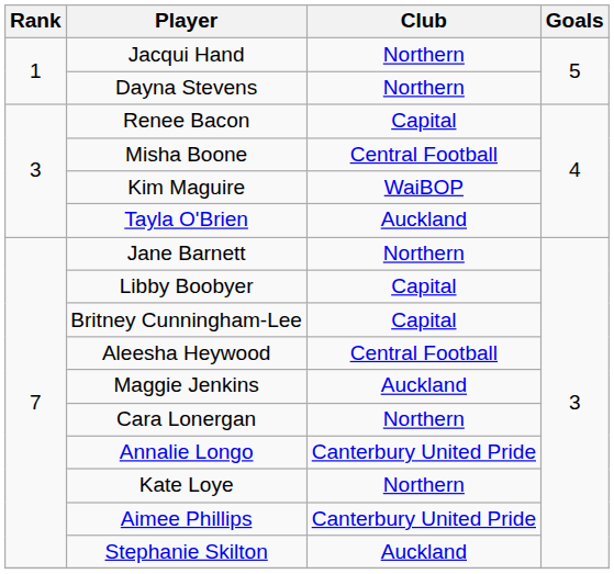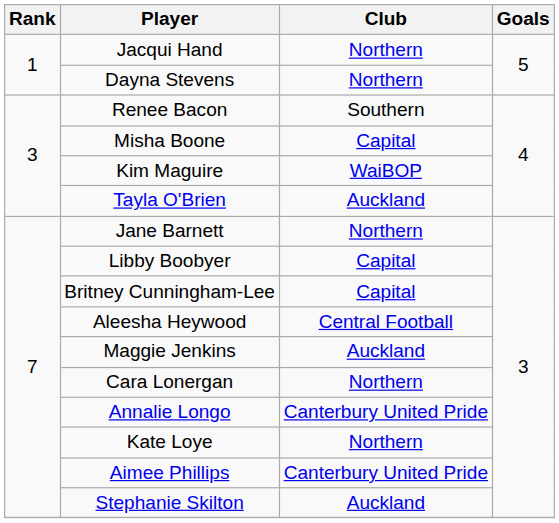 <table class="wikitable" style="text-align:center">
 <tr>
 <th>Rank</th>
 <th>Player</th>
 <th>Club</th>
 <th>Goals</th>
 </tr>
 <tr>
 <td rowspan=2>1</td>
 <td>Jacqui Hand</td>
 <td><a href='#'>Northern</a></td>
 <td rowspan=2>5</td>
 </tr>
 <tr>
 <td>Dayna Stevens</td>
 <td><a href='#'>Northern</a></td>
 </tr>
 <tr>
 <td rowspan=4>3</td>
 <td>Renee Bacon</td>
-<td><a href='#'>Capital</a></td>
+<td>Southern</td>
 <td rowspan=4>4</td>
 </tr>
 <tr>
 <td>Misha Boone</td>
-<td><a href='#'>Central Football</a></td>
+<td><a href='#'>Capital</a></td>
 </tr>
 <tr>
 <td>Kim Maguire</td>
 <td><a href='#'>WaiBOP</a></td>
 </tr>
 <tr>
 <td><a href='#'>Tayla O'Brien</a></td>
 <td><a href='#'>Auckland</a></td>
 </tr>
 <tr>
 <td rowspan=10>7</td>
 <td>Jane Barnett</td>
 <td><a href='#'>Northern</a></td>
 <td rowspan=10>3</td>
 </tr>
 <tr>
 <td>Libby Boobyer</td>
 <td><a href='#'>Capital</a></td>
 </tr>
 <tr>
 <td>Britney Cunningham-Lee</td>
 <td><a href='#'>Capital</a></td>
 </tr>
 <tr>
 <td>Aleesha Heywood</td>
 <td><a href='#'>Central Football</a></td>
 </tr>
 <tr>
 <td>Maggie Jenkins</td>
 <td><a href='#'>Auckland</a></td>
 </tr>
 <tr>
 <td>Cara Lonergan</td>
 <td><a href='#'>Northern</a></td>
 </tr>
 <tr>
 <td><a href='#'>Annalie Longo</a></td>
 <td><a href='#'>Canterbury United Pride</a></td>
 </tr>
 <tr>
 <td>Kate Loye</td>
 <td><a href='#'>Northern</a></td>
 </tr>
 <tr>
 <td><a href='#'>Aimee Phillips</a></td>
 <td><a href='#'>Canterbury United Pride</a></td>
 </tr>
 <tr>
 <td><a href='#'>Stephanie Skilton</a></td>
 <td><a href='#'>Auckland</a></td>
 </tr>
 <tr>
 </tr>
 </table>
